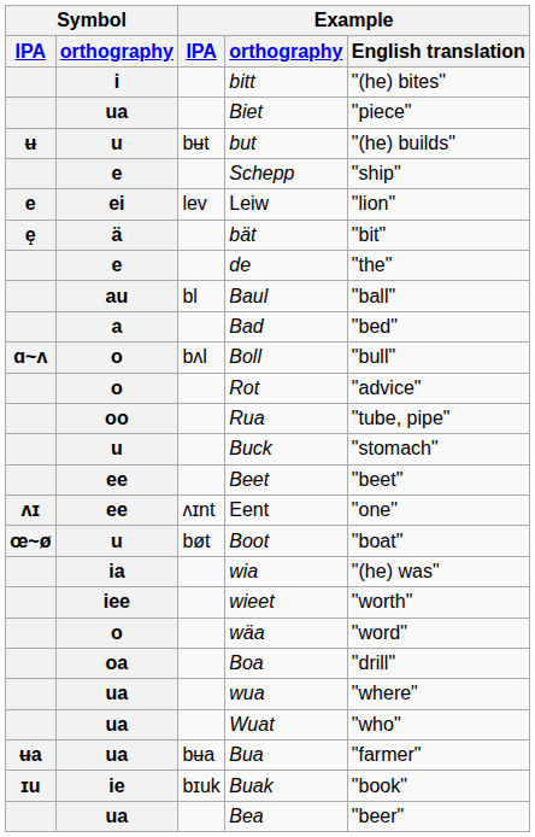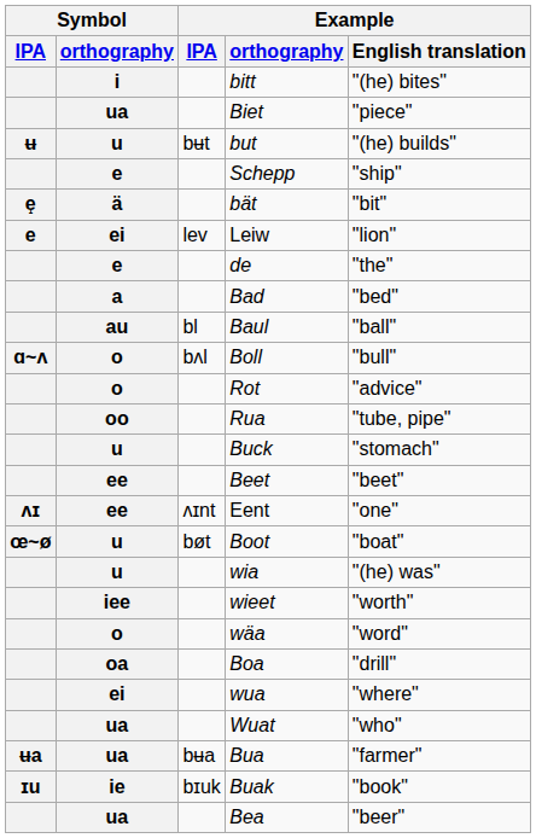 <table class="wikitable">
 <tr>
 <th colspan="2" scope="col">Symbol</th>
 <th colspan="3" scope="col">Example</th>
 </tr>
 <tr>
 <th scope="col"><a href='#'>IPA</a></th>
 <th><a href='#'>orthography</a></th>
 <th scope="col"><a href='#'>IPA</a></th>
 <th scope="col"><a href='#'>orthography</a></th>
 <th scope="col">English translation</th>
 </tr>
 <tr>
 <th scope="row"></th>
 <th>i</th>
 <td></td>
 <td><em>bitt</em></td>
 <td>"(he) bites"</td>
 </tr>
 <tr>
 <th scope="row"></th>
 <th>ua</th>
 <td></td>
 <td><em>Biet</em></td>
 <td>"piece"</td>
 </tr>
 <tr>
 <th scope="row">ʉ</th>
 <th>u</th>
 <td>bʉt</td>
 <td><em>but</em></td>
 <td>"(he) builds"</td>
 </tr>
 <tr>
 <th scope="row"></th>
 <th>e</th>
 <td></td>
 <td><em>Schepp</em></td>
 <td>"ship"</td>
 </tr>
 <tr>
+<th scope="row">e̝</th>
+<th>ä</th>
+<td></td>
+<td><em>bät</em></td>
+<td>"bit"</td>
+</tr>
+<tr>
 <th scope="row">e</th>
 <th>ei</th>
 <td>lev</td>
 <td>Leiw</td>
 <td>"lion"</td>
-</tr>
-<tr>
-<th scope="row">e̝</th>
-<th>ä</th>
-<td></td>
-<td><em>bät</em></td>
-<td>"bit"</td>
 </tr>
 <tr>
 <th scope="row"></th>
 <th>e</th>
 <td></td>
 <td><em> de</em></td>
 <td>"the"</td>
 </tr>
 <tr>
 <th scope="row"></th>
+<th>a</th>
+<td></td>
+<td><em>Bad</em></td>
+<td>"bed"</td>
+</tr>
+<tr>
+<th scope="row"></th>
 <th>au</th>
 <td>bl</td>
 <td><em>Baul</em></td>
 <td>"ball"</td>
-</tr>
-<tr>
-<th scope="row"></th>
-<th>a</th>
-<td></td>
-<td><em>Bad</em></td>
-<td>"bed"</td>
 </tr>
 <tr>
 <th scope="row">ɑ~ʌ</th>
 <th>o</th>
 <td>bʌl</td>
 <td><em>Boll</em></td>
 <td>"bull"</td>
 </tr>
 <tr>
 <th scope="row"></th>
 <th>o</th>
 <td></td>
 <td><em>Rot</em></td>
 <td>"advice"</td>
 </tr>
 <tr>
 <th scope="row"></th>
 <th>oo</th>
 <td></td>
 <td><em>Rua</em></td>
 <td>"tube, pipe"</td>
 </tr>
 <tr>
 <th scope="row"></th>
 <th>u</th>
 <td></td>
 <td><em>Buck</em></td>
 <td>"stomach"</td>
 </tr>
 <tr>
 <th scope="row"></th>
 <th>ee</th>
 <td></td>
 <td><em>Beet</em></td>
 <td>"beet"</td>
 </tr>
 <tr>
 <th scope="row">ʌɪ</th>
 <th>ee</th>
 <td>ʌɪnt</td>
 <td>Eent</td>
 <td>"one"</td>
 </tr>
 <tr>
 <th scope="row">œ~ø</th>
 <th>u</th>
 <td>bøt</td>
 <td><em>Boot</em></td>
 <td>"boat"</td>
 </tr>
 <tr>
 <th scope="row"></th>
-<th>ia</th>
+<th>u</th>
 <td></td>
 <td><em>wia</em></td>
 <td>"(he) was"</td>
 </tr>
 <tr>
 <th scope="row"></th>
 <th>iee</th>
 <td></td>
 <td><em>wieet</em></td>
 <td>"worth"</td>
 </tr>
 <tr>
 <th scope="row"></th>
 <th>o</th>
 <td></td>
 <td><em>wäa</em></td>
 <td>"word"</td>
 </tr>
 <tr>
 <th scope="row"></th>
 <th>oa</th>
 <td></td>
 <td><em>Boa</em></td>
 <td>"drill"</td>
 </tr>
 <tr>
 <th scope="row"></th>
-<th>ua</th>
+<th>ei</th>
 <td></td>
 <td><em>wua</em></td>
 <td>"where"</td>
 </tr>
 <tr>
 <th scope="row"></th>
 <th>ua</th>
 <td></td>
 <td><em>Wuat</em></td>
 <td>"who"</td>
 </tr>
 <tr>
 <th scope="row">ʉa</th>
 <th>ua</th>
 <td>bʉa</td>
 <td><em>Bua</em></td>
 <td>"farmer"</td>
 </tr>
 <tr>
 <th scope="row">ɪu</th>
 <th>ie</th>
 <td>bɪuk</td>
 <td><em>Buak</em></td>
 <td>"book"</td>
 </tr>
 <tr>
 <th scope="row"></th>
 <th>ua</th>
 <td></td>
 <td><em>Bea</em></td>
 <td>"beer"</td>
 </tr>
 </table>
